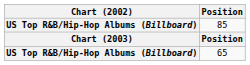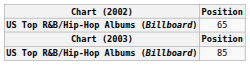 <table class="wikitable plainrowheaders" style="text-align:center">
 <tr>
 <th scope="col">Chart (2002)</th>
 <th scope="col">Position</th>
 </tr>
 <tr>
 <th scope="row">US Top R&B/Hip-Hop Albums (<em>Billboard</em>)</th>
-<td>85</td>
+<td>65</td>
 </tr>
 <tr>
 <th scope="col">Chart (2003)</th>
 <th scope="col">Position</th>
 </tr>
 <tr>
 <th scope="row">US Top R&B/Hip-Hop Albums (<em>Billboard</em>)</th>
-<td>65</td>
+<td>85</td>
 </tr>
 </table>
